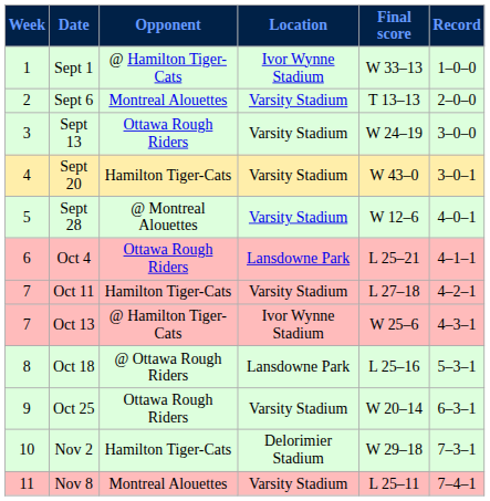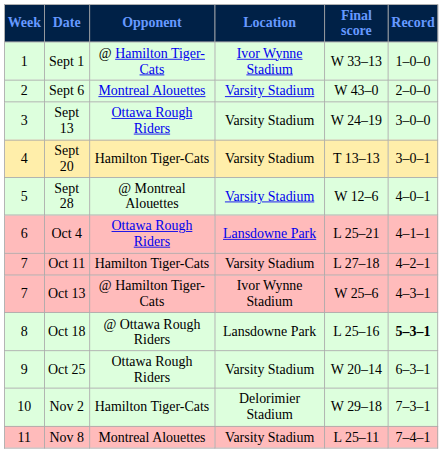 <table class="wikitable" width="80%">
 <tr align="center"  style="background:#002147;color:#6699FF;">
 <td><strong>Week</strong></td>
 <td><strong>Date</strong></td>
 <td><strong>Opponent</strong></td>
 <td><strong>Location</strong></td>
 <td><strong>Final score</strong></td>
 <td><strong>Record</strong></td>
 </tr>
 <tr align="center" bgcolor="#ddffdd">
 <td>1</td>
 <td>Sept 1</td>
 <td>@ <a href='#'>Hamilton Tiger-Cats</a></td>
 <td><a href='#'>Ivor Wynne Stadium</a></td>
 <td>W 33–13</td>
 <td>1–0–0</td>
 </tr>
 <tr align="center" bgcolor="#ddffdd">
 <td>2</td>
 <td>Sept 6</td>
 <td><a href='#'>Montreal Alouettes</a></td>
 <td><a href='#'>Varsity Stadium</a></td>
-<td>T 13–13</td>
+<td>W 43–0</td>
 <td>2–0–0</td>
 </tr>
 <tr align="center" bgcolor="#ddffdd">
 <td>3</td>
 <td>Sept 13</td>
 <td><a href='#'>Ottawa Rough Riders</a></td>
 <td>Varsity Stadium</td>
 <td>W 24–19</td>
 <td>3–0–0</td>
 </tr>
 <tr align="center" bgcolor="#ffeeaa">
 <td>4</td>
 <td>Sept 20</td>
 <td>Hamilton Tiger-Cats</td>
 <td>Varsity Stadium</td>
-<td>W 43–0</td>
+<td>T 13–13</td>
 <td>3–0–1</td>
 </tr>
 <tr align="center" bgcolor="#ddffdd">
 <td>5</td>
 <td>Sept 28</td>
 <td>@ Montreal Alouettes</td>
 <td><a href='#'>Varsity Stadium</a></td>
 <td>W 12–6</td>
 <td>4–0–1</td>
 </tr>
 <tr align="center" bgcolor="#ffbbbb">
 <td>6</td>
 <td>Oct 4</td>
 <td><a href='#'>Ottawa Rough Riders</a></td>
 <td><a href='#'>Lansdowne Park</a></td>
 <td>L 25–21</td>
 <td>4–1–1</td>
 </tr>
 <tr align="center" bgcolor="#ffbbbb">
 <td>7</td>
 <td>Oct 11</td>
 <td>Hamilton Tiger-Cats</td>
 <td>Varsity Stadium</td>
 <td>L 27–18</td>
 <td>4–2–1</td>
 </tr>
 <tr align="center" bgcolor="#ffbbbb">
 <td>7</td>
 <td>Oct 13</td>
 <td>@ Hamilton Tiger-Cats</td>
 <td>Ivor Wynne Stadium</td>
 <td>W 25–6</td>
 <td>4–3–1</td>
 </tr>
 <tr align="center" bgcolor="#ddffdd">
 <td>8</td>
 <td>Oct 18</td>
 <td>@ Ottawa Rough Riders</td>
 <td>Lansdowne Park</td>
 <td>L 25–16</td>
-<td>5–3–1</td>
+<td><strong>5–3–1</strong></td>
 </tr>
 <tr align="center" bgcolor="#ddffdd">
 <td>9</td>
 <td>Oct 25</td>
 <td>Ottawa Rough Riders</td>
 <td>Varsity Stadium</td>
 <td>W 20–14</td>
 <td>6–3–1</td>
 </tr>
 <tr align="center" bgcolor="#ddffdd">
 <td>10</td>
 <td>Nov 2</td>
 <td>Hamilton Tiger-Cats</td>
 <td>Delorimier Stadium</td>
 <td>W 29–18</td>
 <td>7–3–1</td>
 </tr>
 <tr align="center" bgcolor="#ffbbbb">
 <td>11</td>
 <td>Nov 8</td>
 <td>Montreal Alouettes</td>
 <td>Varsity Stadium</td>
 <td>L 25–11</td>
 <td>7–4–1</td>
 </tr>
 </table>
